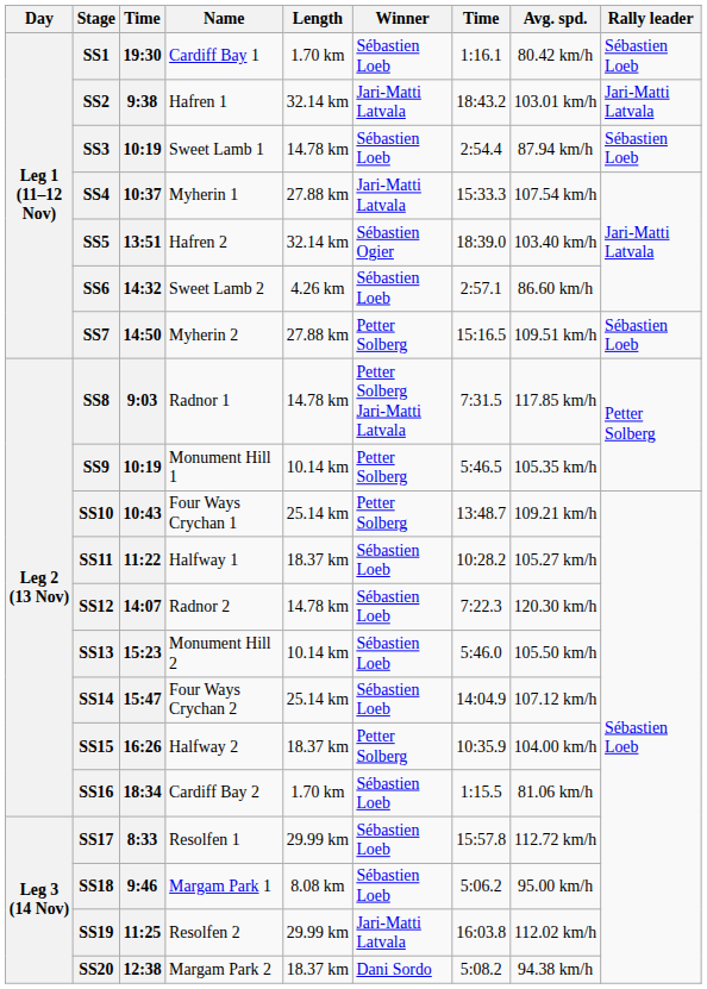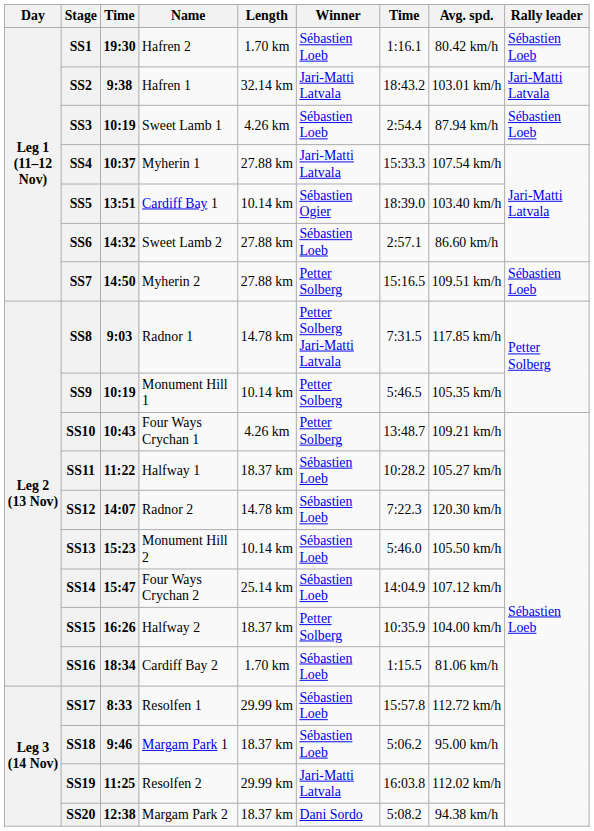 <table class="wikitable" style="text-align: center; font-size: 90%; max-width: 950px;">
 <tr>
 <th>Day</th>
 <th>Stage</th>
 <th>Time</th>
 <th>Name</th>
 <th>Length</th>
 <th>Winner</th>
 <th>Time</th>
 <th>Avg. spd.</th>
 <th>Rally leader</th>
 </tr>
 <tr>
 <th rowspan=7>Leg 1<br>(11–12 Nov)</th>
 <th>SS1</th>
 <th>19:30</th>
-<td align=left><a href='#'>Cardiff Bay</a> 1</td>
+<td align=left>Hafren 2</td>
 <td>1.70 km</td>
 <td align=left> <a href='#'>Sébastien Loeb</a></td>
 <td>1:16.1</td>
 <td>80.42 km/h</td>
 <td align=left> <a href='#'>Sébastien Loeb</a></td>
 </tr>
 <tr>
 <th>SS2</th>
 <th>9:38</th>
 <td align=left>Hafren 1</td>
 <td>32.14 km</td>
 <td align=left> <a href='#'>Jari-Matti Latvala</a></td>
 <td>18:43.2</td>
 <td>103.01 km/h</td>
 <td align=left> <a href='#'>Jari-Matti Latvala</a></td>
 </tr>
 <tr>
 <th>SS3</th>
 <th>10:19</th>
 <td align=left>Sweet Lamb 1</td>
-<td>14.78 km</td>
+<td>4.26 km</td>
 <td align=left> <a href='#'>Sébastien Loeb</a></td>
 <td>2:54.4</td>
 <td>87.94 km/h</td>
 <td align=left> <a href='#'>Sébastien Loeb</a></td>
 </tr>
 <tr>
 <th>SS4</th>
 <th>10:37</th>
 <td align=left>Myherin 1</td>
 <td>27.88 km</td>
 <td align=left> <a href='#'>Jari-Matti Latvala</a></td>
 <td>15:33.3</td>
 <td>107.54 km/h</td>
 <td align=left rowspan=3> <a href='#'>Jari-Matti Latvala</a></td>
 </tr>
 <tr>
 <th>SS5</th>
 <th>13:51</th>
-<td align=left>Hafren 2</td>
-<td>32.14 km</td>
+<td align=left><a href='#'>Cardiff Bay</a> 1</td>
+<td>10.14 km</td>
 <td align=left> <a href='#'>Sébastien Ogier</a></td>
 <td>18:39.0</td>
 <td>103.40 km/h</td>
 </tr>
 <tr>
 <th>SS6</th>
 <th>14:32</th>
 <td align=left>Sweet Lamb 2</td>
-<td>4.26 km</td>
+<td>27.88 km</td>
 <td align=left> <a href='#'>Sébastien Loeb</a></td>
 <td>2:57.1</td>
 <td>86.60 km/h</td>
 </tr>
 <tr>
 <th>SS7</th>
 <th>14:50</th>
 <td align=left>Myherin 2</td>
 <td>27.88 km</td>
 <td align=left> <a href='#'>Petter Solberg</a></td>
 <td>15:16.5</td>
 <td>109.51 km/h</td>
 <td align=left> <a href='#'>Sébastien Loeb</a></td>
 </tr>
 <tr>
 <th rowspan="9">Leg 2<br>(13 Nov)</th>
 <th>SS8</th>
 <th>9:03</th>
 <td align=left>Radnor 1</td>
 <td>14.78 km</td>
 <td align=left> <a href='#'>Petter Solberg</a><br> <a href='#'>Jari-Matti Latvala</a></td>
 <td>7:31.5</td>
 <td>117.85 km/h</td>
 <td align=left rowspan=2> <a href='#'>Petter Solberg</a></td>
 </tr>
 <tr>
 <th>SS9</th>
 <th>10:19</th>
 <td align=left>Monument Hill 1</td>
 <td>10.14 km</td>
 <td align=left> <a href='#'>Petter Solberg</a></td>
 <td>5:46.5</td>
 <td>105.35 km/h</td>
 </tr>
 <tr>
 <th>SS10</th>
 <th>10:43</th>
 <td align=left>Four Ways Crychan 1</td>
-<td>25.14 km</td>
+<td>4.26 km</td>
 <td align=left> <a href='#'>Petter Solberg</a></td>
 <td>13:48.7</td>
 <td>109.21 km/h</td>
 <td align=left rowspan=11> <a href='#'>Sébastien Loeb</a></td>
 </tr>
 <tr>
 <th>SS11</th>
 <th>11:22</th>
 <td align=left>Halfway 1</td>
 <td>18.37 km</td>
 <td align=left> <a href='#'>Sébastien Loeb</a></td>
 <td>10:28.2</td>
 <td>105.27 km/h</td>
 </tr>
 <tr>
 <th>SS12</th>
 <th>14:07</th>
 <td align=left>Radnor 2</td>
 <td>14.78 km</td>
 <td align=left> <a href='#'>Sébastien Loeb</a></td>
 <td>7:22.3</td>
 <td>120.30 km/h</td>
 </tr>
 <tr>
 <th>SS13</th>
 <th>15:23</th>
 <td align=left>Monument Hill 2</td>
 <td>10.14 km</td>
 <td align=left> <a href='#'>Sébastien Loeb</a></td>
 <td>5:46.0</td>
 <td>105.50 km/h</td>
 </tr>
 <tr>
 <th>SS14</th>
 <th>15:47</th>
 <td align=left>Four Ways Crychan 2</td>
 <td>25.14 km</td>
 <td align=left> <a href='#'>Sébastien Loeb</a></td>
 <td>14:04.9</td>
 <td>107.12 km/h</td>
 </tr>
 <tr>
 <th>SS15</th>
 <th>16:26</th>
 <td align=left>Halfway 2</td>
 <td>18.37 km</td>
 <td align=left> <a href='#'>Petter Solberg</a></td>
 <td>10:35.9</td>
 <td>104.00 km/h</td>
 </tr>
 <tr>
 <th>SS16</th>
 <th>18:34</th>
 <td align=left>Cardiff Bay 2</td>
 <td>1.70 km</td>
 <td align=left> <a href='#'>Sébastien Loeb</a></td>
 <td>1:15.5</td>
 <td>81.06 km/h</td>
 </tr>
 <tr>
 <th rowspan=4>Leg 3<br>(14 Nov)</th>
 <th>SS17</th>
 <th>8:33</th>
 <td align=left>Resolfen 1</td>
 <td>29.99 km</td>
 <td align=left> <a href='#'>Sébastien Loeb</a></td>
 <td>15:57.8</td>
 <td>112.72 km/h</td>
 </tr>
 <tr>
 <th>SS18</th>
 <th>9:46</th>
 <td align=left><a href='#'>Margam Park</a> 1</td>
-<td>8.08 km</td>
+<td>18.37 km</td>
 <td align=left> <a href='#'>Sébastien Loeb</a></td>
 <td>5:06.2</td>
 <td>95.00 km/h</td>
 </tr>
 <tr>
 <th>SS19</th>
 <th>11:25</th>
 <td align=left>Resolfen 2</td>
 <td>29.99 km</td>
 <td align=left> <a href='#'>Jari-Matti Latvala</a></td>
 <td>16:03.8</td>
 <td>112.02 km/h</td>
 </tr>
 <tr>
 <th>SS20</th>
 <th>12:38</th>
 <td align=left>Margam Park 2</td>
 <td>18.37 km</td>
 <td align=left> <a href='#'>Dani Sordo</a></td>
 <td>5:08.2</td>
 <td>94.38 km/h</td>
 </tr>
 </table>
